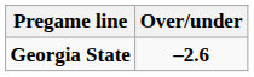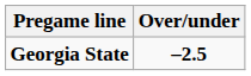 <table class="wikitable" style="margin-right: auto; margin-right: auto; border: none;">
 <tr align="center">
 <th style=>Pregame line</th>
 <th style=>Over/under</th>
 </tr>
 <tr align="center">
 <td><strong>Georgia State</strong></td>
-<td><strong>–2.6</strong></td>
+<td><strong>–2.5</strong></td>
 </tr>
 </table>
